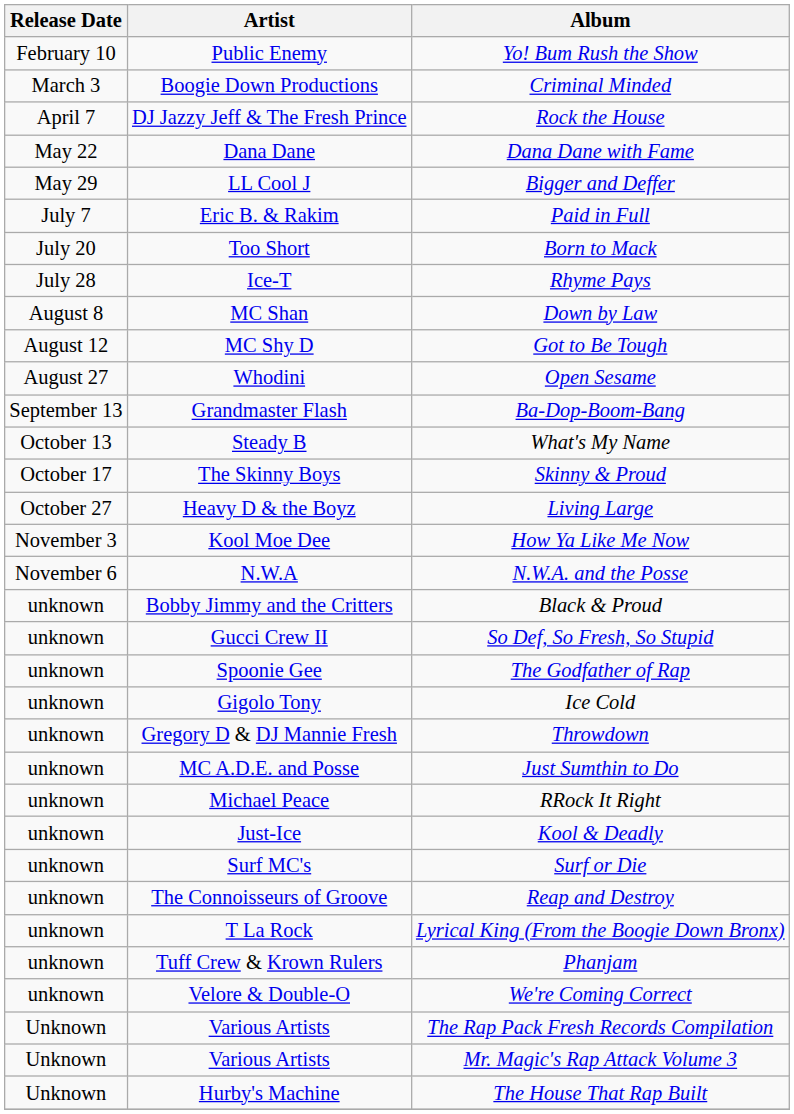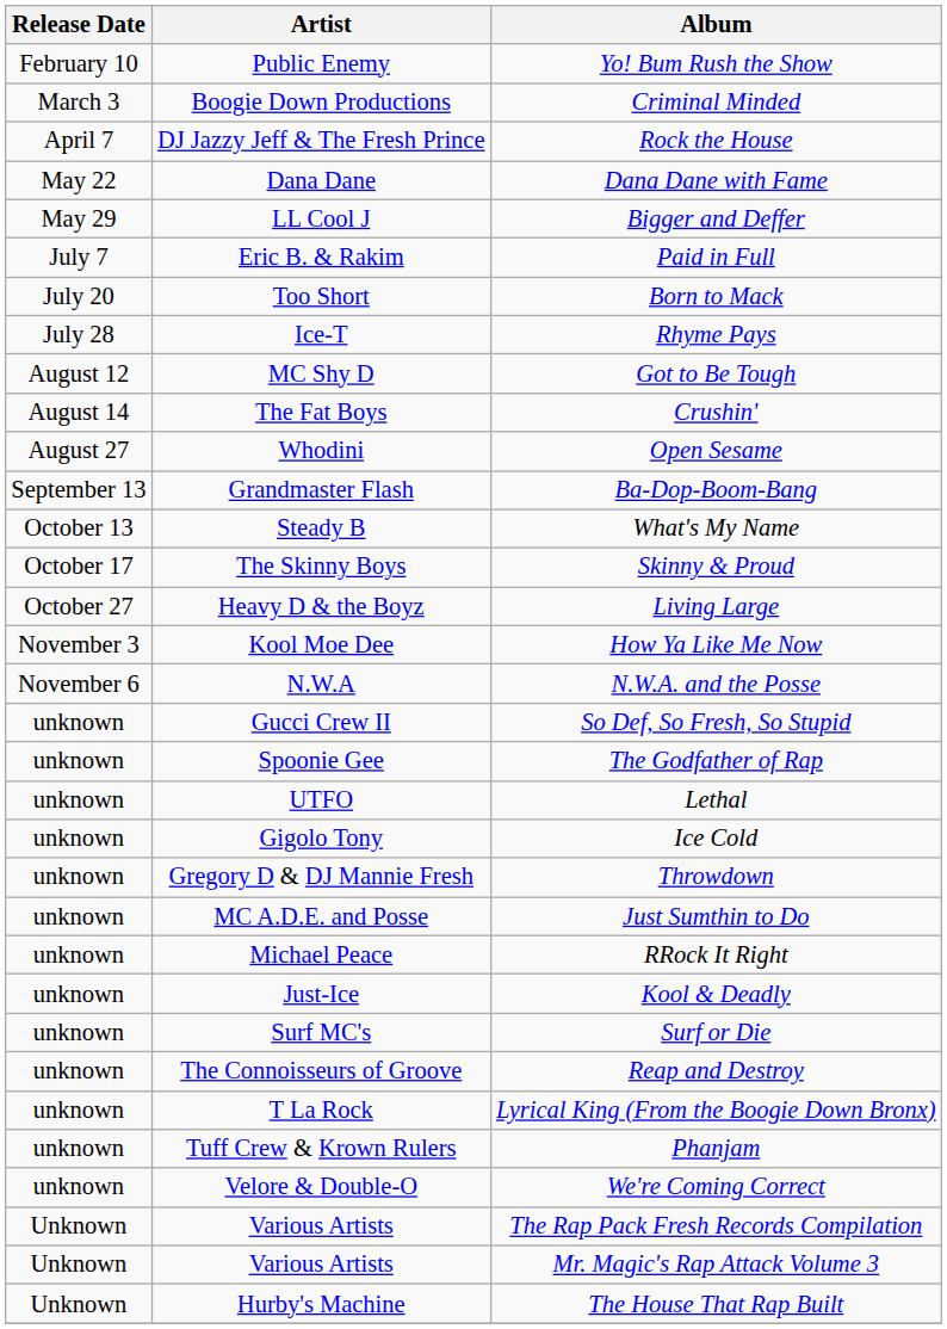 <table class="wikitable" style="text-align:center;">
 <tr>
 <th scope="col">Release Date</th>
 <th scope="col">Artist</th>
 <th scope="col">Album</th>
 </tr>
 <tr>
 <td>February 10</td>
 <td><a href='#'>Public Enemy</a></td>
 <td><em><a href='#'>Yo! Bum Rush the Show</a></em></td>
 </tr>
 <tr>
 <td>March 3</td>
 <td><a href='#'>Boogie Down Productions</a></td>
 <td><em><a href='#'>Criminal Minded</a></em></td>
 </tr>
 <tr>
 <td>April 7</td>
 <td><a href='#'>DJ Jazzy Jeff & The Fresh Prince</a></td>
 <td><em><a href='#'>Rock the House</a></em></td>
 </tr>
 <tr>
 <td>May 22</td>
 <td><a href='#'>Dana Dane</a></td>
 <td><em><a href='#'>Dana Dane with Fame</a></em></td>
 </tr>
 <tr>
 <td>May 29</td>
 <td><a href='#'>LL Cool J</a></td>
 <td><em><a href='#'>Bigger and Deffer</a></em></td>
 </tr>
 <tr>
 <td>July 7</td>
 <td><a href='#'>Eric B. & Rakim</a></td>
 <td><em><a href='#'>Paid in Full</a></em></td>
 </tr>
 <tr>
 <td>July 20</td>
 <td><a href='#'>Too Short</a></td>
 <td><em><a href='#'>Born to Mack</a></em></td>
 </tr>
 <tr>
 <td>July 28</td>
 <td><a href='#'>Ice-T</a></td>
 <td><em><a href='#'>Rhyme Pays</a></em></td>
 </tr>
 <tr>
-<td>August 8</td>
-<td><a href='#'>MC Shan</a></td>
-<td><em><a href='#'>Down by Law</a></em></td>
-</tr>
-<tr>
 <td>August 12</td>
 <td><a href='#'>MC Shy D</a></td>
 <td><em><a href='#'>Got to Be Tough</a></em></td>
+</tr>
+<tr>
+<td>August 14</td>
+<td><a href='#'>The Fat Boys</a></td>
+<td><em><a href='#'>Crushin'</a></em></td>
 </tr>
 <tr>
 <td>August 27</td>
 <td><a href='#'>Whodini</a></td>
 <td><em><a href='#'>Open Sesame</a></em></td>
 </tr>
 <tr>
 <td>September 13</td>
 <td><a href='#'>Grandmaster Flash</a></td>
 <td><em><a href='#'>Ba-Dop-Boom-Bang</a></em></td>
 </tr>
 <tr>
 <td>October 13</td>
 <td><a href='#'>Steady B</a></td>
 <td><em>What's My Name</em></td>
 </tr>
 <tr>
 <td>October 17</td>
 <td><a href='#'>The Skinny Boys</a></td>
 <td><em><a href='#'>Skinny & Proud</a></em></td>
 </tr>
 <tr>
 <td>October 27</td>
 <td><a href='#'>Heavy D & the Boyz</a></td>
 <td><em><a href='#'>Living Large</a></em></td>
 </tr>
 <tr>
 <td>November 3</td>
 <td><a href='#'>Kool Moe Dee</a></td>
 <td><em><a href='#'>How Ya Like Me Now</a></em></td>
 </tr>
 <tr>
 <td>November 6</td>
 <td><a href='#'>N.W.A</a></td>
 <td><em><a href='#'>N.W.A. and the Posse</a></em></td>
 </tr>
 <tr>
 <td>unknown</td>
-<td><a href='#'>Bobby Jimmy and the Critters</a></td>
-<td><em>Black & Proud</em></td>
-</tr>
-<tr>
-<td>unknown</td>
 <td><a href='#'>Gucci Crew II</a></td>
 <td><em><a href='#'>So Def, So Fresh, So Stupid</a></em></td>
 </tr>
 <tr>
 <td>unknown</td>
 <td><a href='#'>Spoonie Gee</a></td>
 <td><em><a href='#'>The Godfather of Rap</a></em></td>
+</tr>
+<tr>
+<td>unknown</td>
+<td><a href='#'>UTFO</a></td>
+<td><em>Lethal</em></td>
 </tr>
 <tr>
 <td>unknown</td>
 <td><a href='#'>Gigolo Tony</a></td>
 <td><em>Ice Cold</em></td>
 </tr>
 <tr>
 <td>unknown</td>
 <td><a href='#'>Gregory D</a> & <a href='#'>DJ Mannie Fresh</a></td>
 <td><em><a href='#'>Throwdown</a></em></td>
 </tr>
 <tr>
 <td>unknown</td>
 <td><a href='#'>MC A.D.E. and Posse</a></td>
 <td><em><a href='#'>Just Sumthin to Do</a></em></td>
 </tr>
 <tr>
 <td>unknown</td>
 <td><a href='#'>Michael Peace</a></td>
 <td><em>RRock It Right</em></td>
 </tr>
 <tr>
 <td>unknown</td>
 <td><a href='#'>Just-Ice</a></td>
 <td><em><a href='#'>Kool & Deadly</a></em></td>
 </tr>
 <tr>
 <td>unknown</td>
 <td><a href='#'>Surf MC's</a></td>
 <td><em><a href='#'>Surf or Die</a></em></td>
 </tr>
 <tr>
 <td>unknown</td>
 <td><a href='#'>The Connoisseurs of Groove</a></td>
 <td><em><a href='#'>Reap and Destroy</a></em></td>
 </tr>
 <tr>
 <td>unknown</td>
 <td><a href='#'>T La Rock</a></td>
 <td><em><a href='#'>Lyrical King (From the Boogie Down Bronx)</a></em></td>
 </tr>
 <tr>
 <td>unknown</td>
 <td><a href='#'>Tuff Crew</a> & <a href='#'>Krown Rulers</a></td>
 <td><em><a href='#'>Phanjam</a></em></td>
 </tr>
 <tr>
 <td>unknown</td>
 <td><a href='#'>Velore & Double-O</a></td>
 <td><em><a href='#'>We're Coming Correct</a></em></td>
 </tr>
 <tr>
 <td>Unknown</td>
 <td><a href='#'>Various Artists</a></td>
 <td><em><a href='#'>The Rap Pack Fresh Records Compilation</a></em></td>
 </tr>
 <tr>
 <td>Unknown</td>
 <td><a href='#'>Various Artists</a></td>
 <td><em><a href='#'>Mr. Magic's Rap Attack Volume 3</a></em></td>
 </tr>
 <tr>
 <td>Unknown</td>
 <td><a href='#'>Hurby's Machine</a></td>
 <td><em><a href='#'>The House That Rap Built</a></em></td>
 </tr>
 <tr>
 </tr>
 </table>
